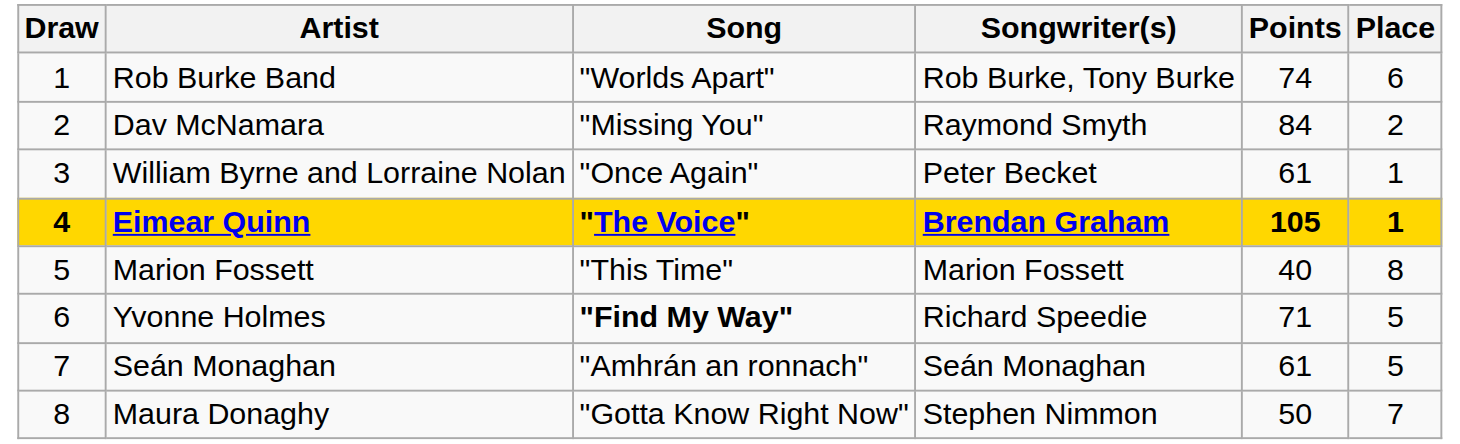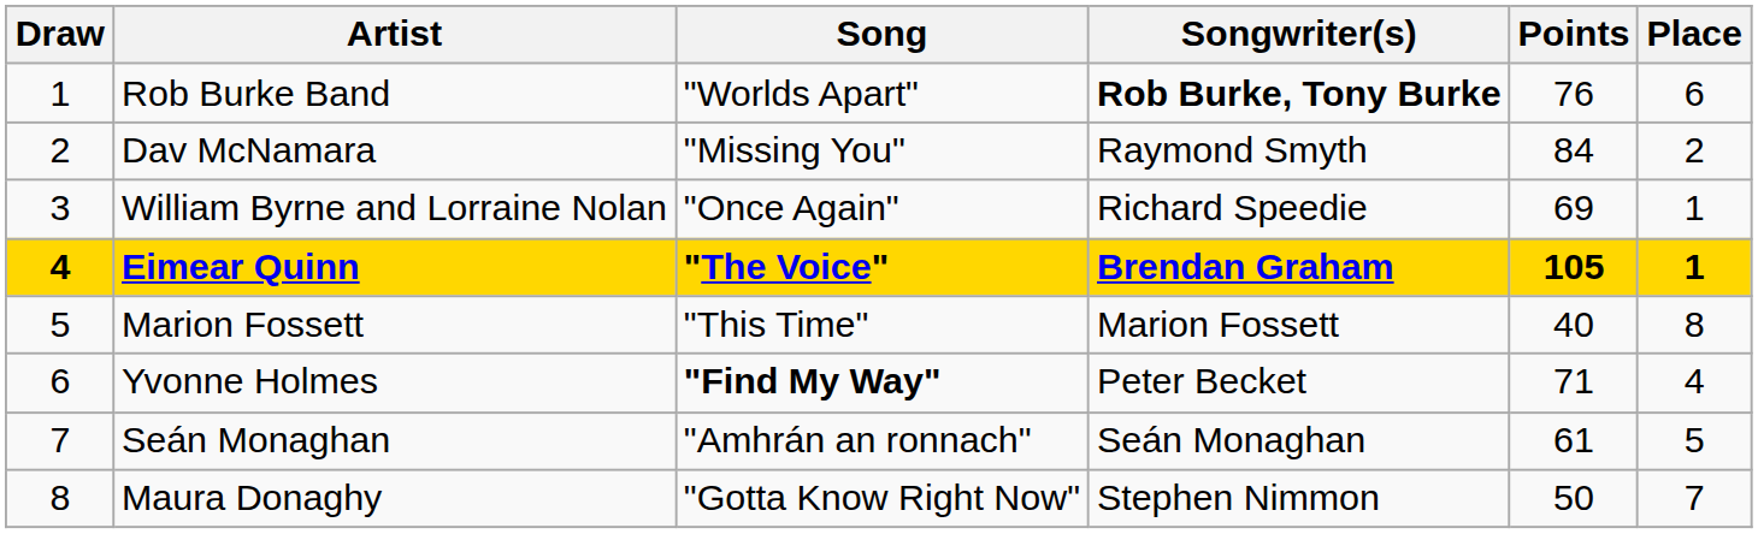 <table class="sortable wikitable" style="margin: 1em auto 1em auto; text-align:center">
 <tr>
 <th>Draw</th>
 <th>Artist</th>
 <th>Song</th>
 <th>Songwriter(s)</th>
 <th>Points</th>
 <th>Place</th>
 </tr>
 <tr>
 <td>1</td>
 <td align="left">Rob Burke Band</td>
 <td align="left">"Worlds Apart"</td>
-<td align="left">Rob Burke, Tony Burke</td>
-<td>74</td>
+<td align="left"><strong>Rob Burke, Tony Burke</strong></td>
+<td>76</td>
 <td>6</td>
 </tr>
 <tr>
 <td>2</td>
 <td align="left">Dav McNamara</td>
 <td align="left">"Missing You"</td>
 <td align="left">Raymond Smyth</td>
 <td>84</td>
 <td>2</td>
 </tr>
 <tr>
 <td>3</td>
 <td align="left">William Byrne and Lorraine Nolan</td>
 <td align="left">"Once Again"</td>
-<td align="left">Peter Becket</td>
-<td>61</td>
+<td align="left">Richard Speedie</td>
+<td>69</td>
 <td>1</td>
 </tr>
 <tr style="font-weight:bold; background:gold;">
 <td>4</td>
 <td align="left"><a href='#'>Eimear Quinn</a></td>
 <td align="left">"<a href='#'>The Voice</a>"</td>
 <td align="left"><a href='#'>Brendan Graham</a></td>
 <td>105</td>
 <td>1</td>
 </tr>
 <tr>
 <td>5</td>
 <td align="left">Marion Fossett</td>
 <td align="left">"This Time"</td>
 <td align="left">Marion Fossett</td>
 <td>40</td>
 <td>8</td>
 </tr>
 <tr>
 <td>6</td>
 <td align="left">Yvonne Holmes</td>
 <td align="left"><strong>"Find My Way"</strong></td>
-<td align="left">Richard Speedie</td>
+<td align="left">Peter Becket</td>
 <td>71</td>
-<td>5</td>
+<td>4</td>
 </tr>
 <tr>
 <td>7</td>
 <td align="left">Seán Monaghan</td>
 <td align="left">"Amhrán an ronnach"</td>
 <td align="left">Seán Monaghan</td>
 <td>61</td>
 <td>5</td>
 </tr>
 <tr>
 <td>8</td>
 <td align="left">Maura Donaghy</td>
 <td align="left">"Gotta Know Right Now"</td>
 <td align="left">Stephen Nimmon</td>
 <td>50</td>
 <td>7</td>
 </tr>
 </table>
